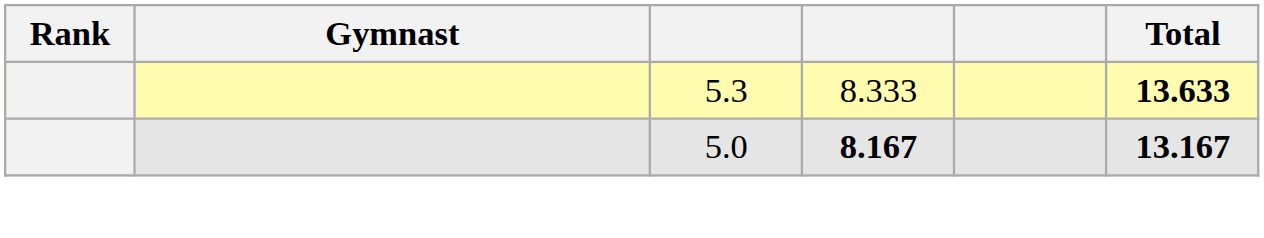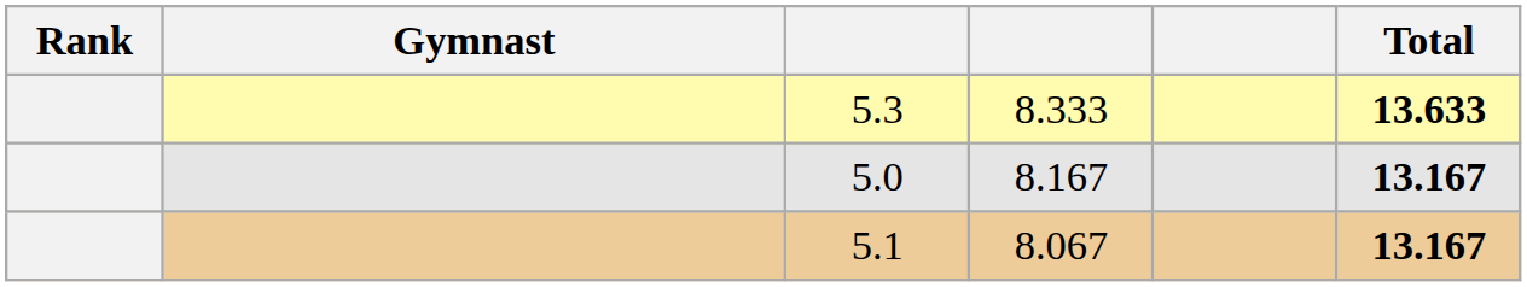 <table class="wikitable sortable" style="text-align:center; font-size:95%">
 <tr>
 <th scope="col" style="width:50px;">Rank</th>
 <th scope="col" style="width:220px;">Gymnast</th>
 <th scope="col" style="width:60px;"></th>
 <th scope="col" style="width:60px;"></th>
 <th scope="col" style="width:60px;"></th>
 <th scope="col" style="width:60px;">Total</th>
 </tr>
 <tr style="background:#fffcaf;">
 <th scope=row style="text-align:center"></th>
 <td style="text-align:left;"></td>
 <td>5.3</td>
 <td>8.333</td>
 <td></td>
 <td><strong>13.633</strong></td>
 </tr>
 <tr style="background:#e5e5e5;">
 <th scope=row style="text-align:center"></th>
 <td style="text-align:left;"></td>
 <td>5.0</td>
-<td><strong>8.167</strong></td>
+<td>8.167</td>
+<td></td>
+<td><strong>13.167</strong></td>
+</tr>
+<tr style="background:#ec9;">
+<th scope=row style="text-align:center"></th>
+<td style="text-align:left;"></td>
+<td>5.1</td>
+<td>8.067</td>
 <td></td>
 <td><strong>13.167</strong></td>
 </tr>
 </table>
